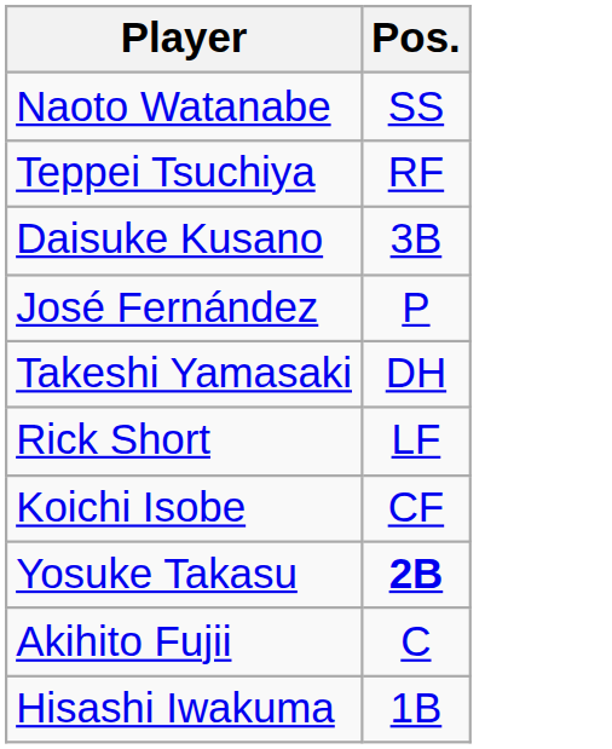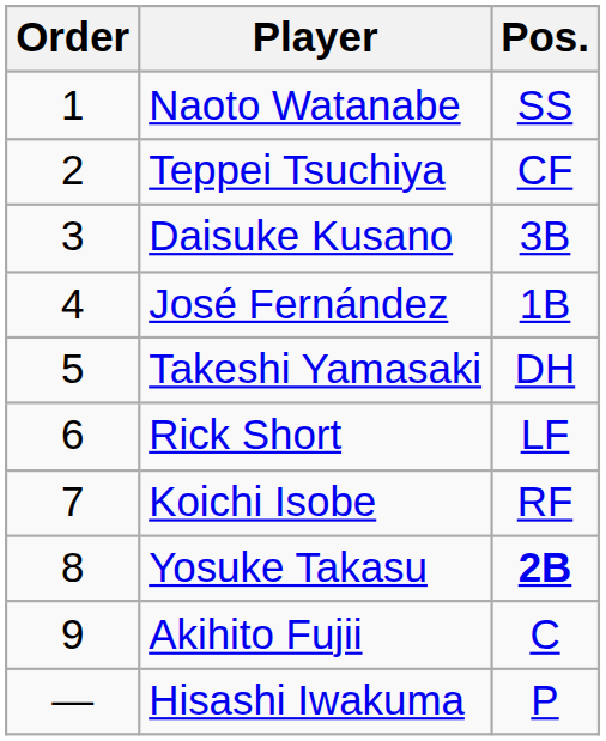 <table class="wikitable" style="text-align:center;">
 <tr>
+<th>Order</th>
 <th>Player</th>
 <th>Pos.</th>
 </tr>
 <tr>
+<td>1</td>
 <td style="text-align:left;"><a href='#'>Naoto Watanabe</a></td>
 <td><a href='#'>SS</a></td>
 </tr>
 <tr>
+<td>2</td>
 <td style="text-align:left;"><a href='#'>Teppei Tsuchiya</a></td>
-<td><a href='#'>RF</a></td>
+<td><a href='#'>CF</a></td>
 </tr>
 <tr>
+<td>3</td>
 <td style="text-align:left;"><a href='#'>Daisuke Kusano</a></td>
 <td><a href='#'>3B</a></td>
 </tr>
 <tr>
+<td>4</td>
 <td style="text-align:left;"><a href='#'>José Fernández</a></td>
-<td><a href='#'>P</a></td>
+<td><a href='#'>1B</a></td>
 </tr>
 <tr>
+<td>5</td>
 <td style="text-align:left;"><a href='#'>Takeshi Yamasaki</a></td>
 <td><a href='#'>DH</a></td>
 </tr>
 <tr>
+<td>6</td>
 <td style="text-align:left;"><a href='#'>Rick Short</a></td>
 <td><a href='#'>LF</a></td>
 </tr>
 <tr>
+<td>7</td>
 <td style="text-align:left;"><a href='#'>Koichi Isobe</a></td>
-<td><a href='#'>CF</a></td>
+<td><a href='#'>RF</a></td>
 </tr>
 <tr>
+<td>8</td>
 <td style="text-align:left;"><a href='#'>Yosuke Takasu</a></td>
 <td><strong><a href='#'>2B</a></strong></td>
 </tr>
 <tr>
+<td>9</td>
 <td style="text-align:left;"><a href='#'>Akihito Fujii</a></td>
 <td><a href='#'>C</a></td>
 </tr>
 <tr>
+<td>—</td>
 <td style="text-align:left;"><a href='#'>Hisashi Iwakuma</a></td>
-<td><a href='#'>1B</a></td>
+<td><a href='#'>P</a></td>
 </tr>
 </table>
